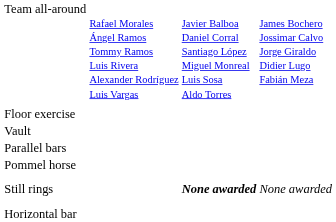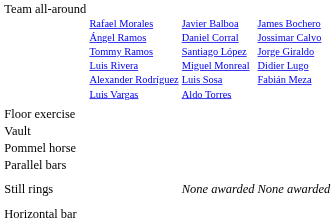 <table>
 <tr style="vertical-align:top;">
 <td>Team all-around</td>
 <td><br><small><a href='#'>Rafael Morales</a><br><a href='#'>Ángel Ramos</a><br><a href='#'>Tommy Ramos</a><br><a href='#'>Luis Rivera</a><br><a href='#'>Alexander Rodríguez</a><br><a href='#'>Luis Vargas</a></small></td>
 <td><br><small><a href='#'>Javier Balboa</a><br><a href='#'>Daniel Corral</a><br><a href='#'>Santiago López</a><br><a href='#'>Miguel Monreal</a><br><a href='#'>Luis Sosa</a><br><a href='#'>Aldo Torres</a></small></td>
 <td><br><small><a href='#'>James Bochero</a><br><a href='#'>Jossimar Calvo</a><br><a href='#'>Jorge Giraldo</a><br><a href='#'>Didier Lugo</a><br><a href='#'>Fabián Meza</a></small></td>
 </tr>
 <tr>
 <td></td>
 <td></td>
 <td></td>
 <td></td>
 </tr>
 <tr>
 <td>Floor exercise </td>
 <td></td>
 <td></td>
 <td></td>
 </tr>
 <tr>
 <td>Vault </td>
 <td></td>
 <td></td>
 <td></td>
 </tr>
 <tr>
-<td>Parallel bars </td>
+<td>Pommel horse </td>
 <td></td>
 <td></td>
 <td></td>
 </tr>
 <tr>
-<td>Pommel horse </td>
+<td>Parallel bars </td>
 <td></td>
 <td></td>
 <td></td>
 </tr>
 <tr>
 <td>Still rings </td>
 <td><br><br></td>
-<td><strong><em>None awarded</em></strong></td>
+<td><em>None awarded</em></td>
 <td><em>None awarded</em></td>
 </tr>
 <tr>
 <td>Horizontal bar </td>
 <td></td>
 <td></td>
 <td></td>
 </tr>
 </table>
